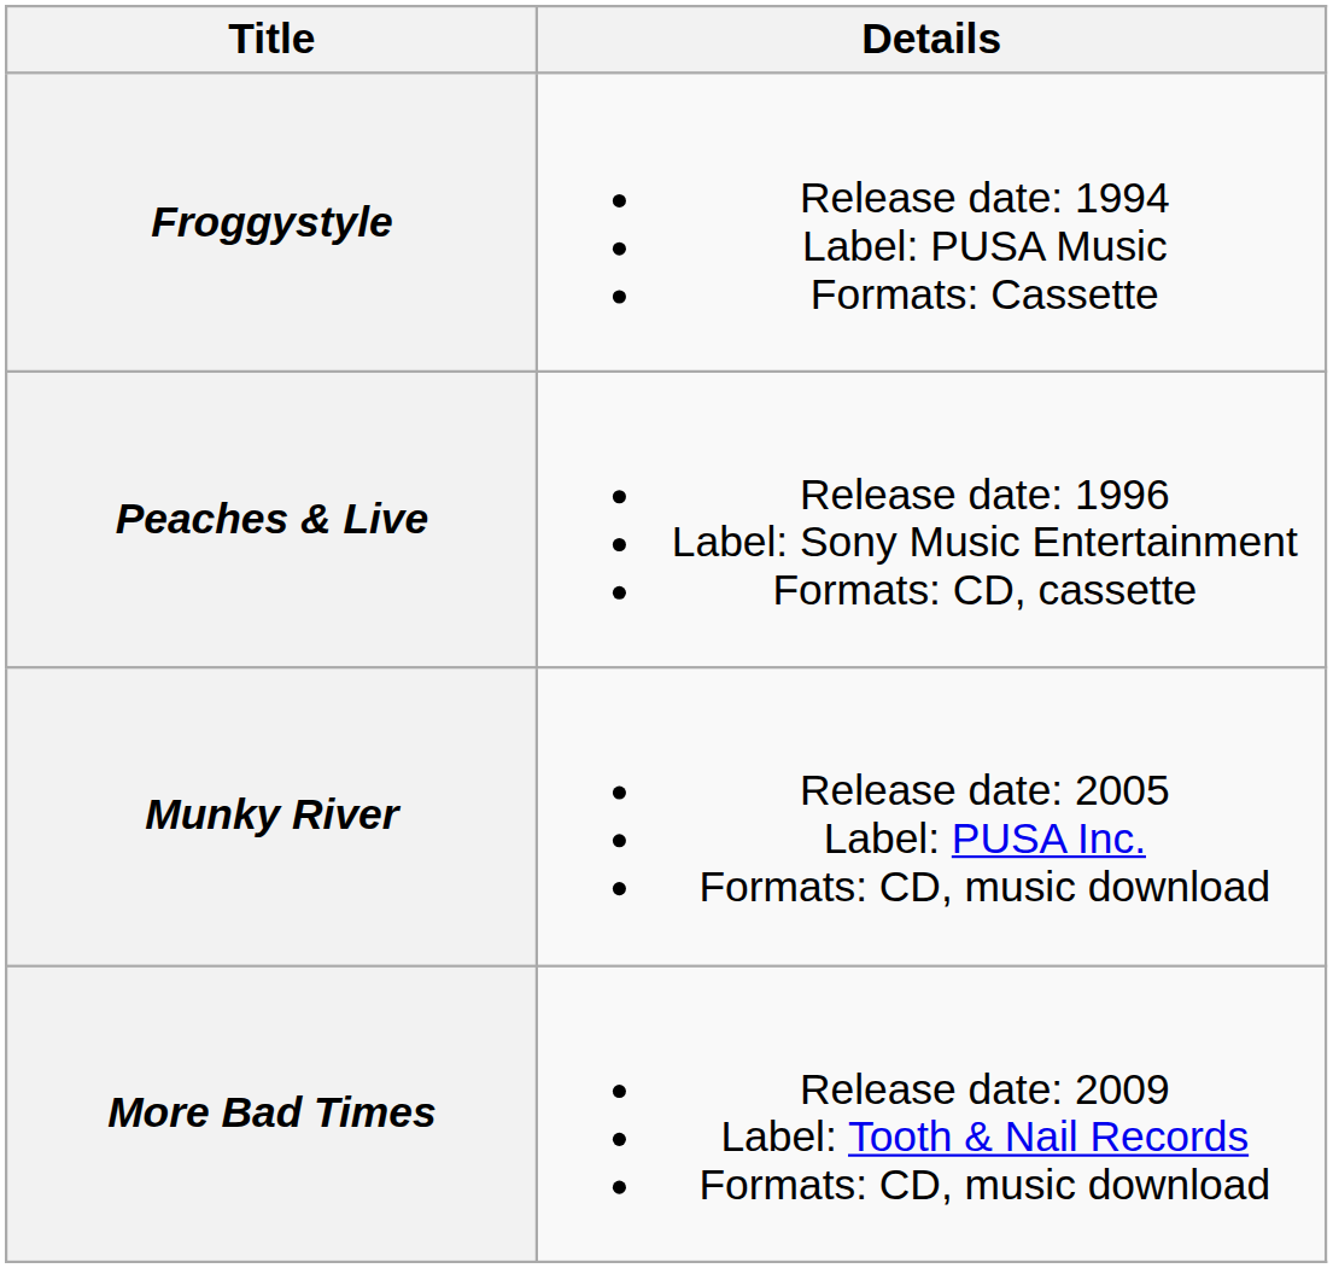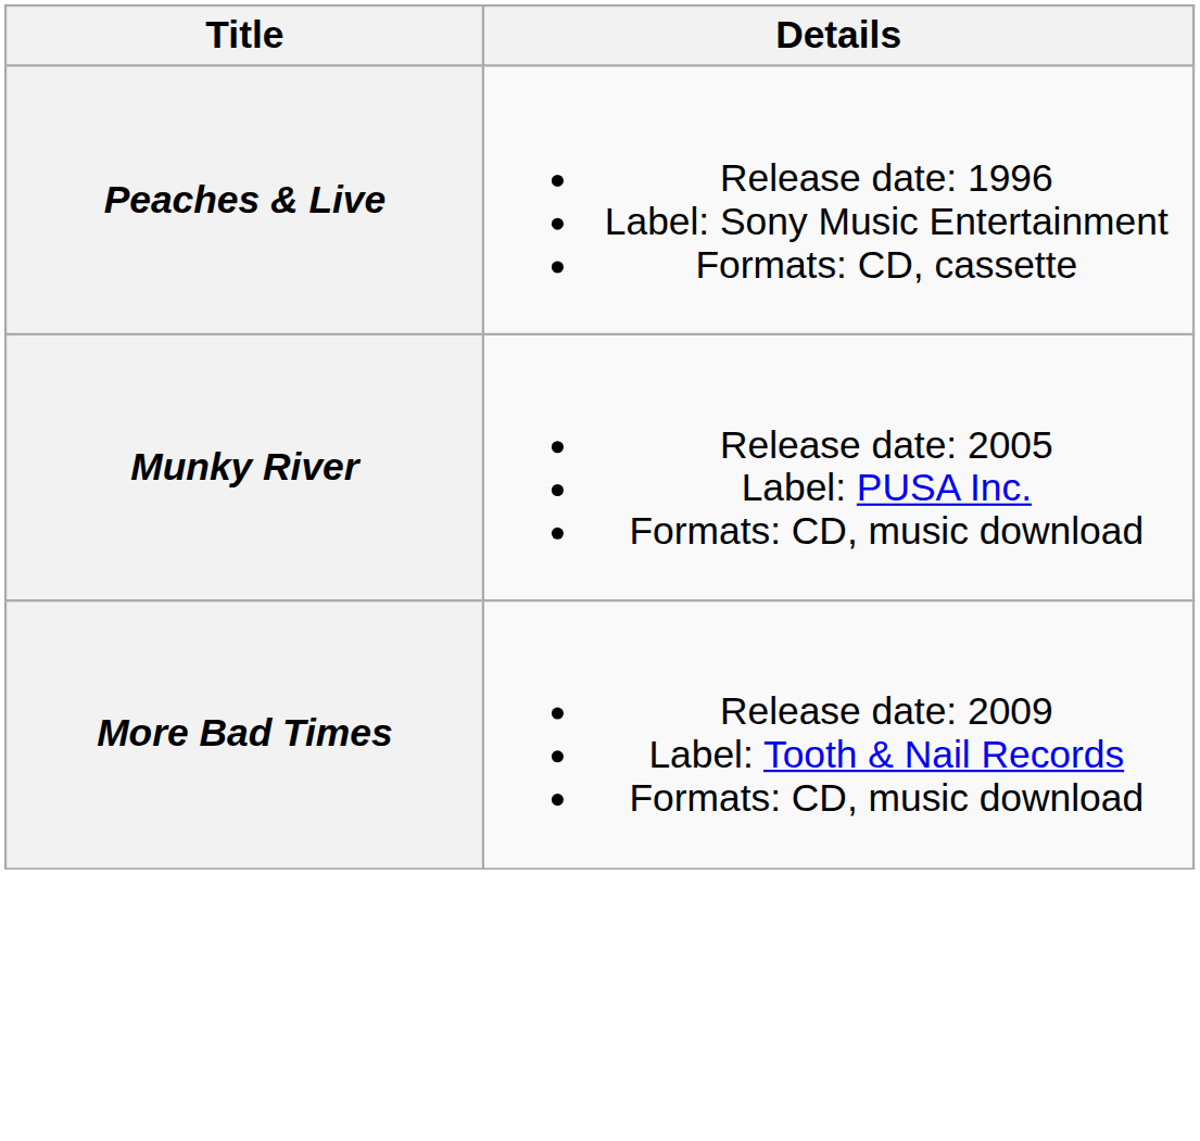 <table class="wikitable plainrowheaders" style="text-align:center;">
 <tr>
 <th style="width:12em;">Title</th>
 <th style="width:18em;">Details</th>
-</tr>
-<tr>
-<th scope="row"><em>Froggystyle</em></th>
-<td><br><ul><li>Release date: 1994</li><li>Label: PUSA Music</li><li>Formats: Cassette</li></ul></td>
 </tr>
 <tr>
 <th scope="row"><em>Peaches & Live</em></th>
 <td><br><ul><li>Release date: 1996</li><li>Label: Sony Music Entertainment</li><li>Formats: CD, cassette</li></ul></td>
 </tr>
 <tr>
 <th scope="row"><em>Munky River</em></th>
 <td><br><ul><li>Release date: 2005</li><li>Label: <a href='#'>PUSA Inc.</a></li><li>Formats: CD, music download</li></ul></td>
 </tr>
 <tr>
 <th scope="row"><em>More Bad Times</em></th>
 <td><br><ul><li>Release date: 2009</li><li>Label: <a href='#'>Tooth & Nail Records</a></li><li>Formats: CD, music download</li></ul></td>
 </tr>
 <tr>
 </tr>
 </table>
